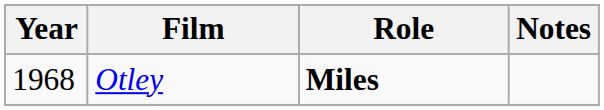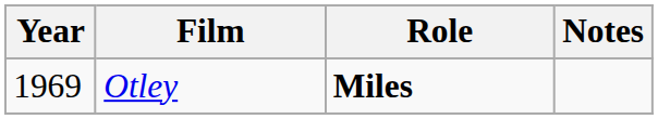 <table class="wikitable sortable">
 <tr>
 <th width=35px>Year</th>
 <th width=100px>Film</th>
 <th width=100px>Role</th>
 <th>Notes</th>
 </tr>
 <tr>
-<td>1968</td>
+<td>1969</td>
 <td><em><a href='#'>Otley</a></em></td>
 <td><strong>Miles</strong></td>
 <td></td>
 </tr>
 <tr>
 </tr>
 </table>
